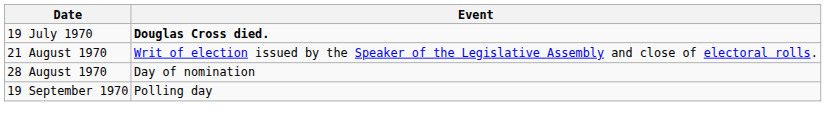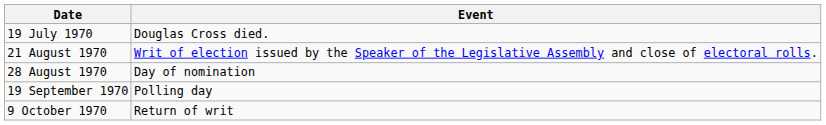 <table class="wikitable">
 <tr>
 <th>Date</th>
 <th>Event</th>
 </tr>
 <tr>
 <td>19 July 1970</td>
-<td><strong>Douglas Cross died.</strong></td>
+<td>Douglas Cross died.</td>
 </tr>
 <tr>
 <td>21 August 1970</td>
 <td><a href='#'>Writ of election</a> issued by the <a href='#'>Speaker of the Legislative Assembly</a> and close of <a href='#'>electoral rolls</a>.</td>
 </tr>
 <tr>
 <td>28 August 1970</td>
 <td>Day of nomination</td>
 </tr>
 <tr>
 <td>19 September 1970</td>
 <td>Polling day</td>
 </tr>
+<tr>
+<td>9 October 1970</td>
+<td>Return of writ</td>
+</tr>
 </table>
